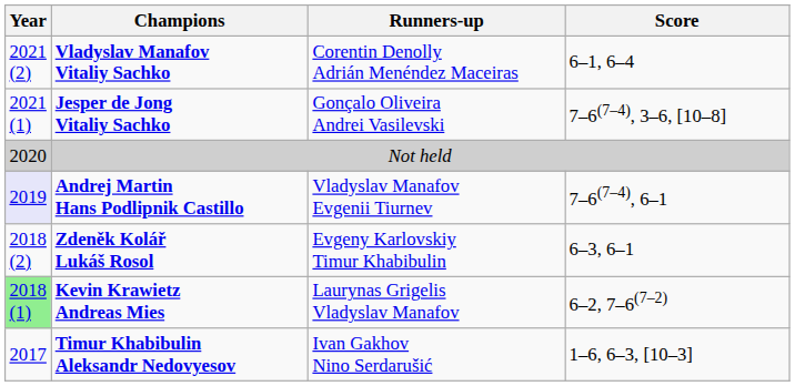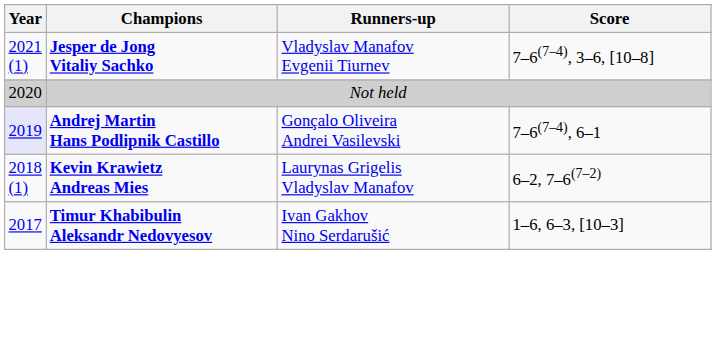 <table class="wikitable" style="font-size:90%">
 <tr>
 <th>Year</th>
 <th width="200">Champions</th>
 <th width="200">Runners-up</th>
 <th width="175">Score</th>
 </tr>
 <tr>
-<td><a href='#'>2021 (2)</a></td>
-<td> <strong><a href='#'>Vladyslav Manafov</a></strong><br> <strong><a href='#'>Vitaliy Sachko</a></strong></td>
-<td> <a href='#'>Corentin Denolly</a><br> <a href='#'>Adrián Menéndez Maceiras</a></td>
-<td>6–1, 6–4</td>
-</tr>
-<tr>
 <td><a href='#'>2021 (1)</a></td>
 <td> <strong><a href='#'>Jesper de Jong</a></strong><br> <strong><a href='#'>Vitaliy Sachko</a></strong></td>
-<td> <a href='#'>Gonçalo Oliveira</a><br> <a href='#'>Andrei Vasilevski</a></td>
+<td> <a href='#'>Vladyslav Manafov</a><br> <a href='#'>Evgenii Tiurnev</a></td>
 <td>7–6<sup>(7–4)</sup>, 3–6, [10–8]</td>
 </tr>
 <tr>
 <td style="background:#cfcfcf">2020</td>
 <td colspan=3 align=center style="background:#cfcfcf"><em>Not held</em></td>
 </tr>
 <tr>
 <td style="background: lavender;"><a href='#'>2019</a></td>
 <td> <strong><a href='#'>Andrej Martin</a></strong><br> <strong><a href='#'>Hans Podlipnik Castillo</a></strong></td>
-<td> <a href='#'>Vladyslav Manafov</a><br> <a href='#'>Evgenii Tiurnev</a></td>
+<td> <a href='#'>Gonçalo Oliveira</a><br> <a href='#'>Andrei Vasilevski</a></td>
 <td>7–6<sup>(7–4)</sup>, 6–1</td>
 </tr>
 <tr>
-<td><a href='#'>2018 (2)</a></td>
-<td> <strong><a href='#'>Zdeněk Kolář</a></strong><br> <strong><a href='#'>Lukáš Rosol</a></strong></td>
-<td> <a href='#'>Evgeny Karlovskiy</a><br> <a href='#'>Timur Khabibulin</a></td>
-<td>6–3, 6–1</td>
-</tr>
-<tr>
-<td style="background: lightgreen;"><a href='#'>2018 (1)</a></td>
+<td><a href='#'>2018 (1)</a></td>
 <td> <strong><a href='#'>Kevin Krawietz</a></strong><br> <strong><a href='#'>Andreas Mies</a></strong></td>
 <td> <a href='#'>Laurynas Grigelis</a><br> <a href='#'>Vladyslav Manafov</a></td>
 <td>6–2, 7–6<sup>(7–2)</sup></td>
 </tr>
 <tr>
 <td><a href='#'>2017</a></td>
 <td> <strong><a href='#'>Timur Khabibulin</a></strong><br> <strong><a href='#'>Aleksandr Nedovyesov</a></strong></td>
 <td> <a href='#'>Ivan Gakhov</a><br> <a href='#'>Nino Serdarušić</a></td>
 <td>1–6, 6–3, [10–3]</td>
 </tr>
 </table>
